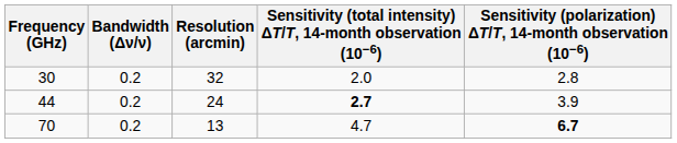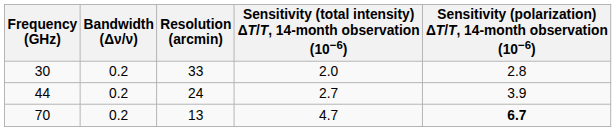 <table class="wikitable">
 <tr>
 <th>Frequency<br>(GHz)</th>
 <th>Bandwidth<br>(Δν/ν)</th>
 <th>Resolution<br>(arcmin)</th>
 <th>Sensitivity (total intensity)<br>Δ<em>T</em>/<em>T</em>, 14-month observation<br>(10<sup>−6</sup>)</th>
 <th>Sensitivity (polarization)<br>Δ<em>T</em>/<em>T</em>, 14-month observation<br>(10<sup>−6</sup>)</th>
 </tr>
 <tr style="text-align:center;">
 <td>30</td>
 <td>0.2</td>
-<td>32</td>
+<td>33</td>
 <td>2.0</td>
 <td>2.8</td>
 </tr>
 <tr style="text-align:center;">
 <td>44</td>
 <td>0.2</td>
 <td>24</td>
-<td><strong>2.7</strong></td>
+<td>2.7</td>
 <td>3.9</td>
 </tr>
 <tr style="text-align:center;">
 <td>70</td>
 <td>0.2</td>
 <td>13</td>
 <td>4.7</td>
 <td><strong>6.7</strong></td>
 </tr>
 </table>
